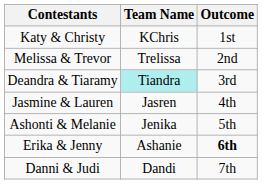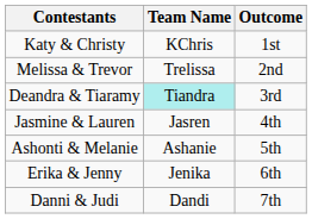 <table class="wikitable sortable" style="text-align:center;">
 <tr>
 <th>Contestants</th>
 <th>Team Name</th>
 <th>Outcome</th>
 </tr>
 <tr>
 <td>Katy & Christy</td>
 <td>KChris</td>
 <td>1st</td>
 </tr>
 <tr>
 <td>Melissa & Trevor</td>
 <td>Trelissa</td>
 <td>2nd</td>
 </tr>
 <tr>
 <td>Deandra & Tiaramy</td>
 <td style="background: paleturquoise;">Tiandra</td>
 <td>3rd</td>
 </tr>
 <tr>
 <td>Jasmine & Lauren</td>
 <td>Jasren</td>
 <td>4th</td>
 </tr>
 <tr>
 <td>Ashonti & Melanie</td>
-<td>Jenika</td>
+<td>Ashanie</td>
 <td>5th</td>
 </tr>
 <tr>
 <td>Erika & Jenny</td>
-<td>Ashanie</td>
-<td><strong>6th</strong></td>
+<td>Jenika</td>
+<td>6th</td>
 </tr>
 <tr>
 <td>Danni & Judi</td>
 <td>Dandi</td>
 <td>7th</td>
 </tr>
 </table>
